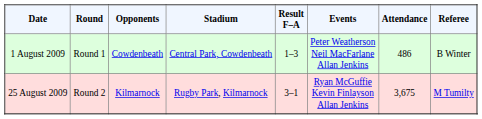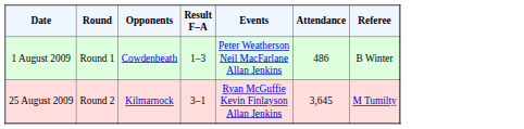 <table border="2" cellpadding="4" style="border-collapse:collapse; text-align:center; font-size:smaller;">
 <tr style="background:#f0f6ff;">
 <th><strong>Date</strong></th>
 <th><strong>Round</strong></th>
 <th><strong>Opponents</strong></th>
-<th><strong>Stadium</strong></th>
 <th><strong>Result<br>F–A</strong></th>
 <th><strong>Events</strong></th>
 <th><strong>Attendance</strong></th>
 <th><strong>Referee</strong></th>
 </tr>
 <tr bgcolor="ddffdd">
 <td>1 August 2009</td>
 <td>Round 1</td>
 <td><a href='#'>Cowdenbeath</a></td>
-<td><a href='#'>Central Park, Cowdenbeath</a></td>
 <td>1–3</td>
 <td><a href='#'>Peter Weatherson</a>   <br> <a href='#'>Neil MacFarlane</a>  <br> <a href='#'>Allan Jenkins</a> </td>
 <td>486</td>
 <td>B Winter</td>
 </tr>
 <tr bgcolor="ffdddd">
 <td>25 August 2009</td>
 <td>Round 2</td>
 <td><a href='#'>Kilmarnock</a></td>
-<td><a href='#'>Rugby Park</a>, <a href='#'>Kilmarnock</a></td>
 <td>3–1</td>
 <td><a href='#'>Ryan McGuffie</a>  <br> <a href='#'>Kevin Finlayson</a>  <br> <a href='#'>Allan Jenkins</a> </td>
-<td>3,675</td>
+<td>3,645</td>
 <td><a href='#'>M Tumilty</a></td>
 </tr>
 </table>
